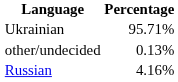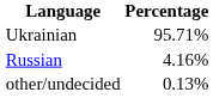 <table class="standard">
 <tr>
 <th>Language</th>
 <th>Percentage</th>
 </tr>
 <tr>
 <td>Ukrainian</td>
 <td align="right">95.71%</td>
 </tr>
 <tr>
+<td><a href='#'>Russian</a></td>
+<td align="right">4.16%</td>
+</tr>
+<tr>
 <td>other/undecided</td>
 <td align="right">0.13%</td>
 </tr>
-<tr>
-<td><a href='#'>Russian</a></td>
-<td align="right">4.16%</td>
-</tr>
 </table>
